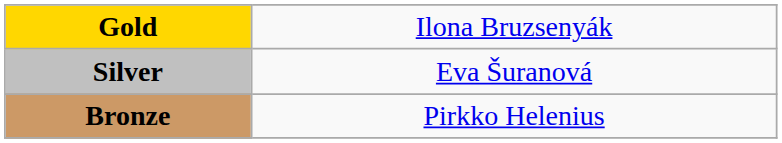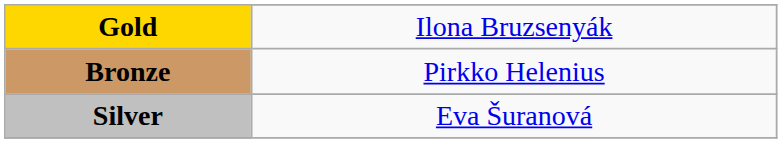 <table class="wikitable" style="text-align:center; " width="35%">
 <tr>
 <td bgcolor="gold"><strong>Gold</strong></td>
 <td><a href='#'>Ilona Bruzsenyák</a><br>  <small><em></em></small></td>
 </tr>
 <tr>
+<td bgcolor="CC9966"><strong>Bronze</strong></td>
+<td><a href='#'>Pirkko Helenius</a><br>  <small><em></em></small></td>
+</tr>
+<tr>
 <td bgcolor="silver"><strong>Silver</strong></td>
 <td><a href='#'>Eva Šuranová</a><br>  <small><em></em></small></td>
 </tr>
-<tr>
-<td bgcolor="CC9966"><strong>Bronze</strong></td>
-<td><a href='#'>Pirkko Helenius</a><br>  <small><em></em></small></td>
-</tr>
 </table>
